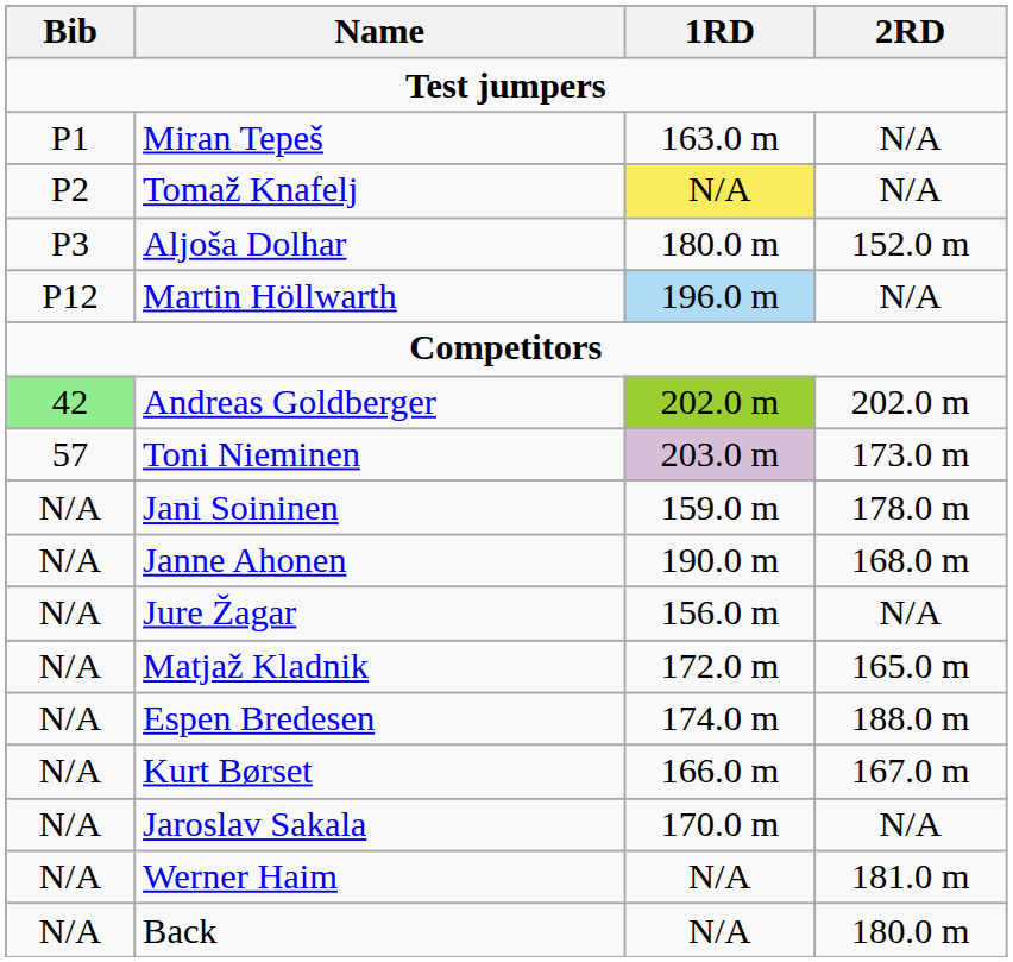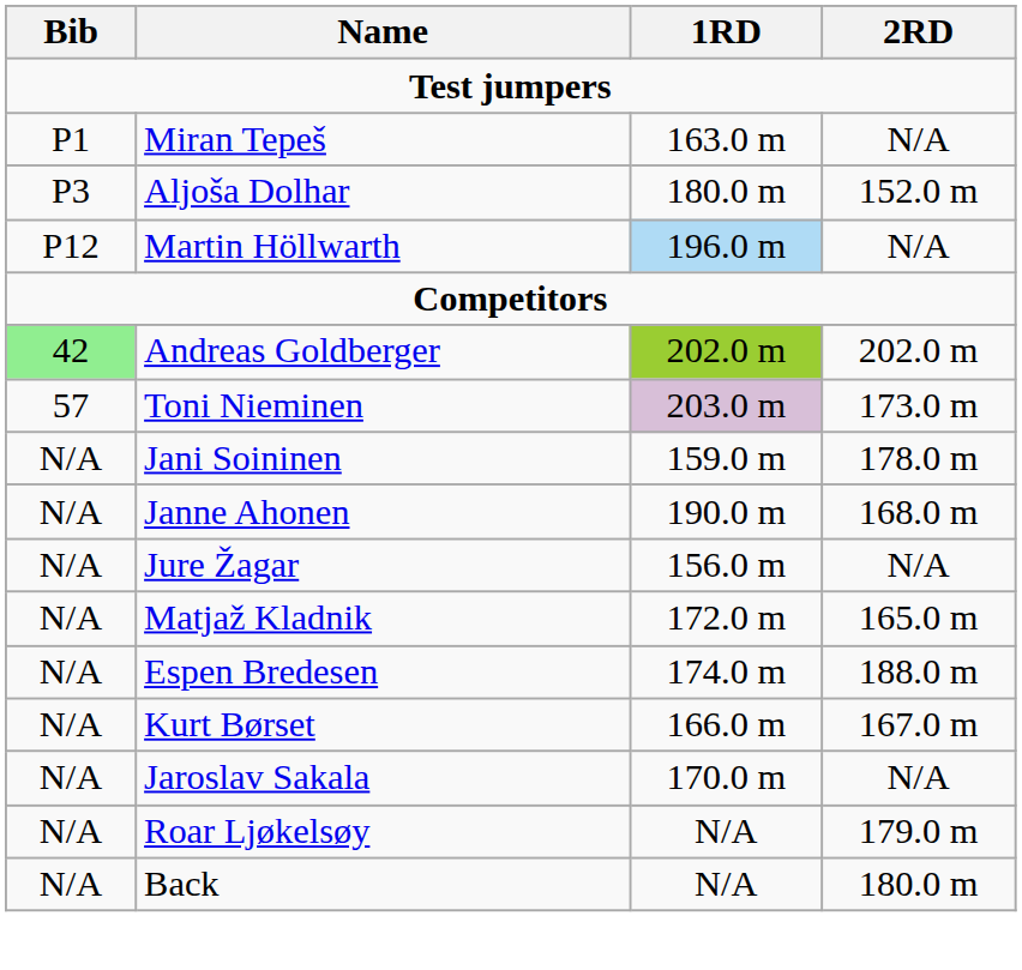 <table class="wikitable collapsible autocollapse sortable" style="text-align:center; line-height:16px; width:28%;">
 <tr>
 <th width=30>Bib</th>
 <th width=135>Name</th>
 <th width=48>1RD</th>
 <th width=48>2RD</th>
 </tr>
 <tr>
 <td colspan=4 align=center><strong>Test jumpers</strong></td>
 </tr>
 <tr>
 <td>P1</td>
 <td align=left> <a href='#'>Miran Tepeš</a></td>
 <td align=center>163.0 m</td>
-<td align=center>N/A</td>
-</tr>
-<tr>
-<td>P2</td>
-<td align=left> <a href='#'>Tomaž Knafelj</a></td>
-<td align=center bgcolor=#FBEC5D>N/A</td>
 <td align=center>N/A</td>
 </tr>
 <tr>
 <td>P3</td>
 <td align=left> <a href='#'>Aljoša Dolhar</a></td>
 <td align=center>180.0 m</td>
 <td align=center>152.0 m</td>
 </tr>
 <tr>
 <td>P12</td>
 <td align=left> <a href='#'>Martin Höllwarth</a></td>
 <td align=center bgcolor=#AFDBF5>196.0 m</td>
 <td align=center>N/A</td>
 </tr>
 <tr>
 <td colspan=4 align=center><strong>Competitors</strong></td>
 </tr>
 <tr>
 <td style="background: lightgreen;">42</td>
 <td align=left> <a href='#'>Andreas Goldberger</a></td>
 <td align=center bgcolor=#9ACD32>202.0 m</td>
 <td align=center>202.0 m</td>
 </tr>
 <tr>
 <td>57</td>
 <td align=left> <a href='#'>Toni Nieminen</a></td>
 <td align=center bgcolor=#D8BFD8>203.0 m</td>
 <td align=center>173.0 m</td>
 </tr>
 <tr>
 <td>N/A</td>
 <td align=left> <a href='#'>Jani Soininen</a></td>
 <td align=center>159.0 m</td>
 <td align=center>178.0 m</td>
 </tr>
 <tr>
 <td>N/A</td>
 <td align=left> <a href='#'>Janne Ahonen</a></td>
 <td align=center>190.0 m</td>
 <td align=center>168.0 m</td>
 </tr>
 <tr>
 <td>N/A</td>
 <td align=left> <a href='#'>Jure Žagar</a></td>
 <td align=center>156.0 m</td>
 <td align=center>N/A</td>
 </tr>
 <tr>
 <td>N/A</td>
 <td align=left> <a href='#'>Matjaž Kladnik</a></td>
 <td align=center>172.0 m</td>
 <td align=center>165.0 m</td>
 </tr>
 <tr>
 <td>N/A</td>
 <td align=left> <a href='#'>Espen Bredesen</a></td>
 <td align=center>174.0 m</td>
 <td align=center>188.0 m</td>
 </tr>
 <tr>
 <td>N/A</td>
 <td align=left> <a href='#'>Kurt Børset</a></td>
 <td align=center>166.0 m</td>
 <td align=center>167.0 m</td>
 </tr>
 <tr>
 <td>N/A</td>
 <td align=left> <a href='#'>Jaroslav Sakala</a></td>
 <td align=center>170.0 m</td>
 <td align=center>N/A</td>
 </tr>
 <tr>
 <td>N/A</td>
-<td align=left> <a href='#'>Werner Haim</a></td>
+<td align=left> <a href='#'>Roar Ljøkelsøy</a></td>
 <td align=center>N/A</td>
-<td align=center>181.0 m</td>
+<td align=center>179.0 m</td>
 </tr>
 <tr>
 <td>N/A</td>
 <td align=left>Back</td>
 <td align=center>N/A</td>
 <td align=center>180.0 m</td>
 </tr>
 </table>
